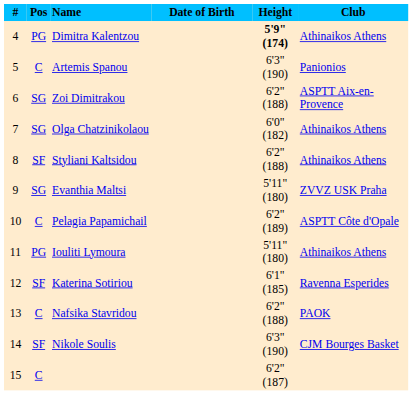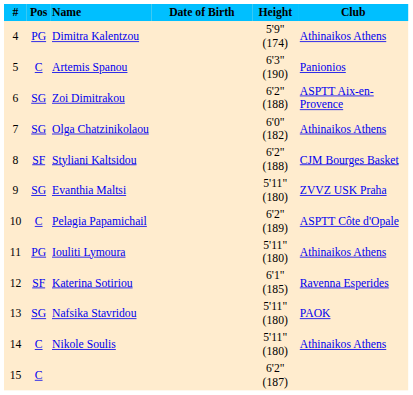 <table border=0 cellpadding=2 cellspacing=0  |- bgcolor=#FFECCE style="text-align:center; font-size:90%;" width=80%>
 <tr bgcolor=#00BFFF>
 <th width=5%>#</th>
 <th width=5%>Pos</th>
 <th width=22% align=left>Name</th>
 <th width=22%>Date of Birth</th>
 <th width=10%>Height</th>
 <th width=24%>Club</th>
 </tr>
 <tr>
 <td>4</td>
 <td><a href='#'>PG</a></td>
 <td align=left><a href='#'>Dimitra Kalentzou</a></td>
 <td align=left></td>
-<td><strong>5'9" (174)</strong></td>
+<td>5'9" (174)</td>
 <td align=left> <a href='#'>Athinaikos Athens</a></td>
 </tr>
 <tr>
 <td>5</td>
 <td><a href='#'>C</a></td>
 <td align=left><a href='#'>Artemis Spanou</a></td>
 <td align=left></td>
 <td>6'3" (190)</td>
 <td align=left> <a href='#'>Panionios</a></td>
 </tr>
 <tr>
 <td>6</td>
 <td><a href='#'>SG</a></td>
 <td align=left><a href='#'>Zoi Dimitrakou</a></td>
 <td align=left></td>
 <td>6'2" (188)</td>
 <td align=left> <a href='#'>ASPTT Aix-en-Provence</a></td>
 </tr>
 <tr>
 <td>7</td>
 <td><a href='#'>SG</a></td>
 <td align=left><a href='#'>Olga Chatzinikolaou</a></td>
 <td align=left></td>
 <td>6'0" (182)</td>
 <td align=left> <a href='#'>Athinaikos Athens</a></td>
 </tr>
 <tr>
 <td>8</td>
 <td><a href='#'>SF</a></td>
 <td align=left><a href='#'>Styliani Kaltsidou</a></td>
 <td align=left></td>
 <td>6'2" (188)</td>
-<td align=left> <a href='#'>Athinaikos Athens</a></td>
+<td align=left> <a href='#'>CJM Bourges Basket</a></td>
 </tr>
 <tr>
 <td>9</td>
 <td><a href='#'>SG</a></td>
 <td align=left><a href='#'>Evanthia Maltsi</a></td>
 <td align=left></td>
 <td>5'11" (180)</td>
 <td align=left> <a href='#'>ZVVZ USK Praha</a></td>
 </tr>
 <tr>
 <td>10</td>
 <td><a href='#'>C</a></td>
 <td align=left><a href='#'>Pelagia Papamichail</a></td>
 <td align=left></td>
 <td>6'2" (189)</td>
 <td align=left> <a href='#'>ASPTT Côte d'Opale</a></td>
 </tr>
 <tr>
 <td>11</td>
 <td><a href='#'>PG</a></td>
 <td align=left><a href='#'>Iouliti Lymoura</a></td>
 <td align=left></td>
 <td>5'11" (180)</td>
 <td align=left> <a href='#'>Athinaikos Athens</a></td>
 </tr>
 <tr>
 <td>12</td>
 <td><a href='#'>SF</a></td>
 <td align=left><a href='#'>Katerina Sotiriou</a></td>
 <td align=left></td>
 <td>6'1" (185)</td>
 <td align=left> <a href='#'>Ravenna Esperides</a></td>
 </tr>
 <tr>
 <td>13</td>
-<td><a href='#'>C</a></td>
+<td><a href='#'>SG</a></td>
 <td align=left><a href='#'>Nafsika Stavridou</a></td>
 <td align=left></td>
-<td>6'2" (188)</td>
+<td>5'11" (180)</td>
 <td align=left> <a href='#'>PAOK</a></td>
 </tr>
 <tr>
 <td>14</td>
-<td><a href='#'>SF</a></td>
+<td><a href='#'>C</a></td>
 <td align=left><a href='#'>Nikole Soulis</a></td>
 <td align=left></td>
-<td>6'3" (190)</td>
-<td align=left> <a href='#'>CJM Bourges Basket</a></td>
+<td>5'11" (180)</td>
+<td align=left> <a href='#'>Athinaikos Athens</a></td>
 </tr>
 <tr>
 <td>15</td>
 <td><a href='#'>C</a></td>
 <td align=left></td>
 <td align=left></td>
 <td>6'2" (187)</td>
 <td align=left> </td>
 </tr>
 <tr>
 </tr>
 </table>
